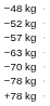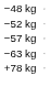 <table>
 <tr>
 <td>−48 kg</td>
 <td></td>
 <td></td>
 <td><hr></td>
 </tr>
 <tr>
 <td>−52 kg</td>
 <td></td>
 <td></td>
 <td><hr></td>
 </tr>
 <tr>
 <td>−57 kg</td>
 <td></td>
 <td></td>
 <td><hr></td>
 </tr>
 <tr>
 <td>−63 kg</td>
 <td></td>
 <td></td>
 <td><hr></td>
 </tr>
 <tr>
-<td>−70 kg</td>
-<td></td>
-<td></td>
-<td><hr></td>
-</tr>
-<tr>
-<td>−78 kg</td>
-<td></td>
-<td></td>
-<td><hr></td>
-</tr>
-<tr>
 <td>+78 kg</td>
 <td></td>
 <td></td>
 <td><hr></td>
 </tr>
 </table>
